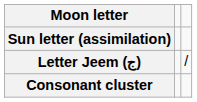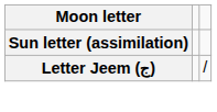 <table class="wikitable">
 <tr>
 <th>Moon letter</th>
 <td style="text-align:right;"></td>
 <td></td>
 </tr>
 <tr>
 <th>Sun letter (assimilation)</th>
 <td style="text-align:right;"></td>
 <td></td>
 </tr>
 <tr>
 <th>Letter Jeem (ج)</th>
 <td style="text-align:right;"></td>
 <td>  /  </td>
 </tr>
-<tr>
-<th>Consonant cluster</th>
-<td style="text-align:right;"></td>
-<td></td>
-</tr>
 </table>
